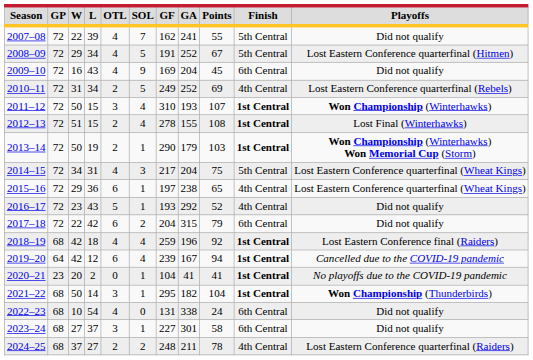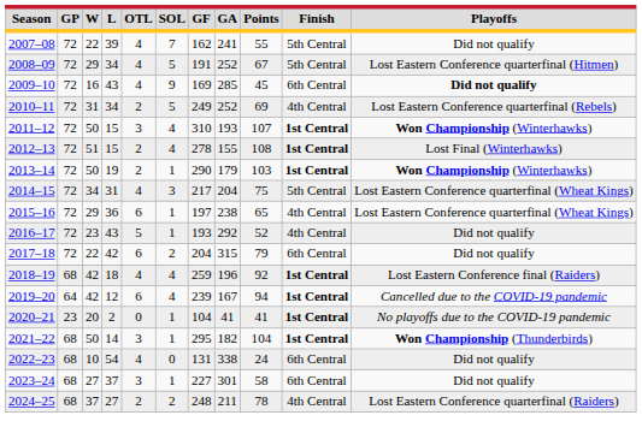 <table class="wikitable">
 <tr style="text-align:center; background:#dddddd; border-top:#c61a31 5px solid; border-bottom:#ffc526 5px solid;">
 <td><strong>Season</strong></td>
 <td><strong>GP</strong></td>
 <td><strong>W</strong></td>
 <td><strong>L</strong></td>
 <td><strong>OTL</strong></td>
 <td><strong>SOL</strong></td>
 <td><strong>GF</strong></td>
 <td><strong>GA</strong></td>
 <td><strong>Points</strong></td>
 <td><strong>Finish</strong></td>
 <td><strong>Playoffs</strong></td>
 </tr>
 <tr align="center">
 <td><a href='#'>2007–08</a></td>
 <td>72</td>
 <td>22</td>
 <td>39</td>
 <td>4</td>
 <td>7</td>
 <td>162</td>
 <td>241</td>
 <td>55</td>
 <td>5th Central</td>
 <td>Did not qualify</td>
 </tr>
 <tr align="center" bgcolor="#eeeeee">
 <td><a href='#'>2008–09</a></td>
 <td>72</td>
 <td>29</td>
 <td>34</td>
 <td>4</td>
 <td>5</td>
 <td>191</td>
 <td>252</td>
 <td>67</td>
 <td>5th Central</td>
 <td>Lost Eastern Conference quarterfinal (<a href='#'>Hitmen</a>)</td>
 </tr>
 <tr align="center">
 <td><a href='#'>2009–10</a></td>
 <td>72</td>
 <td>16</td>
 <td>43</td>
 <td>4</td>
 <td>9</td>
 <td>169</td>
-<td>204</td>
+<td>285</td>
 <td>45</td>
 <td>6th Central</td>
-<td>Did not qualify</td>
+<td><strong>Did not qualify</strong></td>
 </tr>
 <tr align="center" bgcolor="#eeeeee">
 <td><a href='#'>2010–11</a></td>
 <td>72</td>
 <td>31</td>
 <td>34</td>
 <td>2</td>
 <td>5</td>
 <td>249</td>
 <td>252</td>
 <td>69</td>
 <td>4th Central</td>
 <td>Lost Eastern Conference quarterfinal (<a href='#'>Rebels</a>)</td>
 </tr>
 <tr align="center">
 <td><a href='#'>2011–12</a></td>
 <td>72</td>
 <td>50</td>
 <td>15</td>
 <td>3</td>
 <td>4</td>
 <td>310</td>
 <td>193</td>
 <td>107</td>
 <td><strong>1st Central</strong></td>
 <td><strong>Won <a href='#'>Championship</a></strong> (<a href='#'>Winterhawks</a>)</td>
 </tr>
 <tr align="center" bgcolor="#eeeeee">
 <td><a href='#'>2012–13</a></td>
 <td>72</td>
 <td>51</td>
 <td>15</td>
 <td>2</td>
 <td>4</td>
 <td>278</td>
 <td>155</td>
 <td>108</td>
 <td><strong>1st Central</strong></td>
 <td>Lost Final (<a href='#'>Winterhawks</a>)</td>
 </tr>
 <tr align="center">
 <td><a href='#'>2013–14</a></td>
 <td>72</td>
 <td>50</td>
 <td>19</td>
 <td>2</td>
 <td>1</td>
 <td>290</td>
 <td>179</td>
 <td>103</td>
 <td><strong>1st Central</strong></td>
-<td><strong>Won <a href='#'>Championship</a></strong> (<a href='#'>Winterhawks</a>)<strong><br>Won <a href='#'>Memorial Cup</a></strong> (<a href='#'>Storm</a>)</td>
+<td><strong>Won <a href='#'>Championship</a></strong> (<a href='#'>Winterhawks</a>)</td>
 </tr>
 <tr align="center" bgcolor="#eeeeee">
 <td><a href='#'>2014–15</a></td>
 <td>72</td>
 <td>34</td>
 <td>31</td>
 <td>4</td>
 <td>3</td>
 <td>217</td>
 <td>204</td>
 <td>75</td>
 <td>5th Central</td>
 <td>Lost Eastern Conference quarterfinal (<a href='#'>Wheat Kings</a>)</td>
 </tr>
 <tr align="center">
 <td><a href='#'>2015–16</a></td>
 <td>72</td>
 <td>29</td>
 <td>36</td>
 <td>6</td>
 <td>1</td>
 <td>197</td>
 <td>238</td>
 <td>65</td>
 <td>4th Central</td>
 <td>Lost Eastern Conference quarterfinal (<a href='#'>Wheat Kings</a>)</td>
 </tr>
 <tr align="center" bgcolor="#eeeeee">
 <td><a href='#'>2016–17</a></td>
 <td>72</td>
 <td>23</td>
 <td>43</td>
 <td>5</td>
 <td>1</td>
 <td>193</td>
 <td>292</td>
 <td>52</td>
 <td>4th Central</td>
 <td>Did not qualify</td>
 </tr>
 <tr align="center">
 <td><a href='#'>2017–18</a></td>
 <td>72</td>
 <td>22</td>
 <td>42</td>
 <td>6</td>
 <td>2</td>
 <td>204</td>
 <td>315</td>
 <td>79</td>
 <td>6th Central</td>
 <td>Did not qualify</td>
 </tr>
 <tr align="center" bgcolor="#eeeeee">
 <td><a href='#'>2018–19</a></td>
 <td>68</td>
 <td>42</td>
 <td>18</td>
 <td>4</td>
 <td>4</td>
 <td>259</td>
 <td>196</td>
 <td>92</td>
 <td><strong>1st Central</strong></td>
 <td>Lost Eastern Conference final (<a href='#'>Raiders</a>)</td>
 </tr>
 <tr align="center">
 <td><a href='#'>2019–20</a></td>
 <td>64</td>
 <td>42</td>
 <td>12</td>
 <td>6</td>
 <td>4</td>
 <td>239</td>
 <td>167</td>
 <td>94</td>
 <td><strong>1st Central</strong></td>
 <td><em>Cancelled due to the <a href='#'>COVID-19 pandemic</a></em></td>
 </tr>
 <tr align="center" bgcolor="#eeeeee">
 <td><a href='#'>2020–21</a></td>
 <td>23</td>
 <td>20</td>
 <td>2</td>
 <td>0</td>
 <td>1</td>
 <td>104</td>
 <td>41</td>
 <td>41</td>
 <td><strong>1st Central</strong></td>
 <td><em>No playoffs due to the COVID-19 pandemic</em></td>
 </tr>
 <tr align="center">
 <td><a href='#'>2021–22</a></td>
 <td>68</td>
 <td>50</td>
 <td>14</td>
 <td>3</td>
 <td>1</td>
 <td>295</td>
 <td>182</td>
 <td>104</td>
 <td><strong>1st Central</strong></td>
 <td><strong>Won <a href='#'>Championship</a></strong> (<a href='#'>Thunderbirds</a>)</td>
 </tr>
 <tr align="center" bgcolor="#eeeeee">
 <td><a href='#'>2022–23</a></td>
 <td>68</td>
 <td>10</td>
 <td>54</td>
 <td>4</td>
 <td>0</td>
 <td>131</td>
 <td>338</td>
 <td>24</td>
 <td>6th Central</td>
 <td>Did not qualify</td>
 </tr>
 <tr align="center">
 <td><a href='#'>2023–24</a></td>
 <td>68</td>
 <td>27</td>
 <td>37</td>
 <td>3</td>
 <td>1</td>
 <td>227</td>
 <td>301</td>
 <td>58</td>
 <td>6th Central</td>
 <td>Did not qualify</td>
 </tr>
 <tr align="center" bgcolor="#eeeeee">
 <td><a href='#'>2024–25</a></td>
 <td>68</td>
 <td>37</td>
 <td>27</td>
 <td>2</td>
 <td>2</td>
 <td>248</td>
 <td>211</td>
 <td>78</td>
 <td>4th Central</td>
 <td>Lost Eastern Conference quarterfinal (<a href='#'>Raiders</a>)</td>
 </tr>
 </table>
